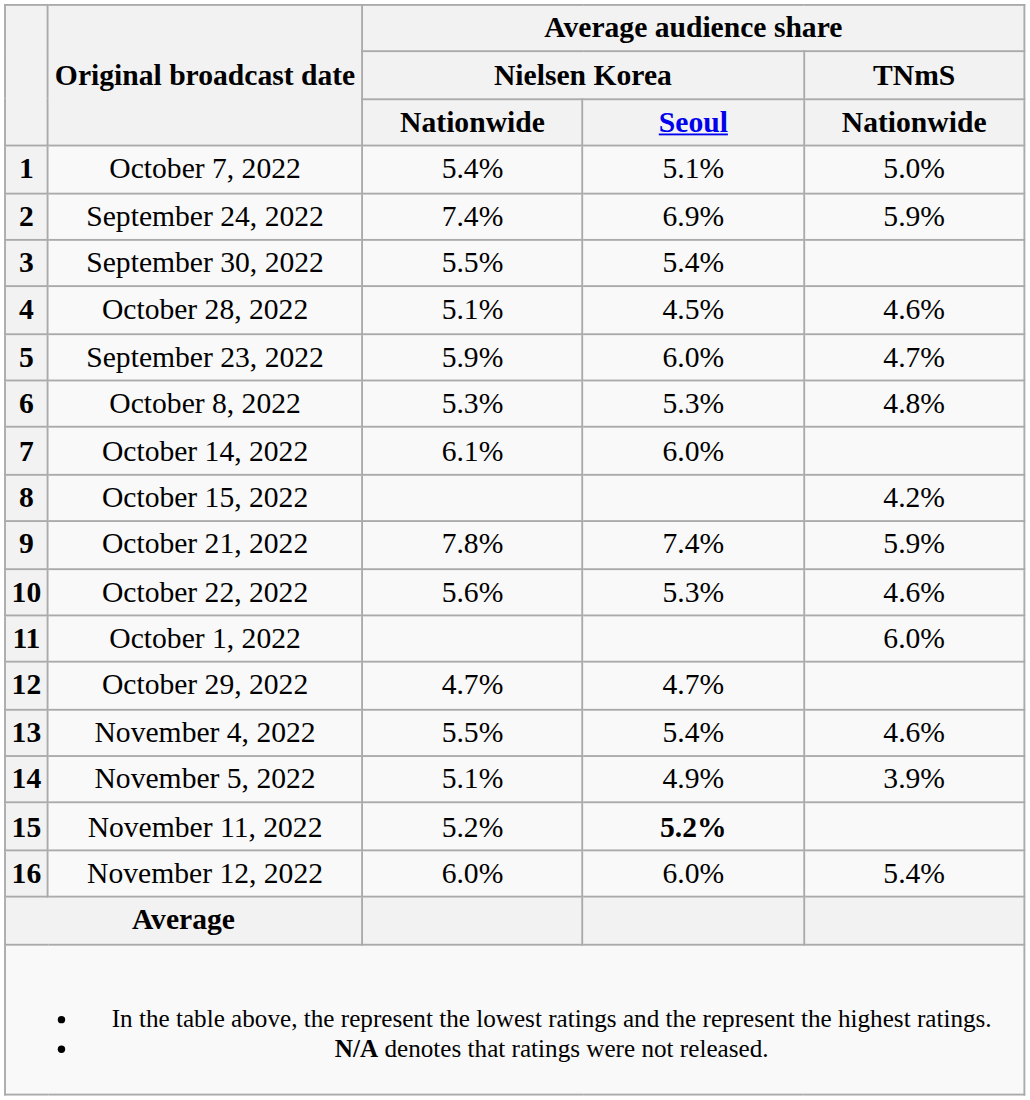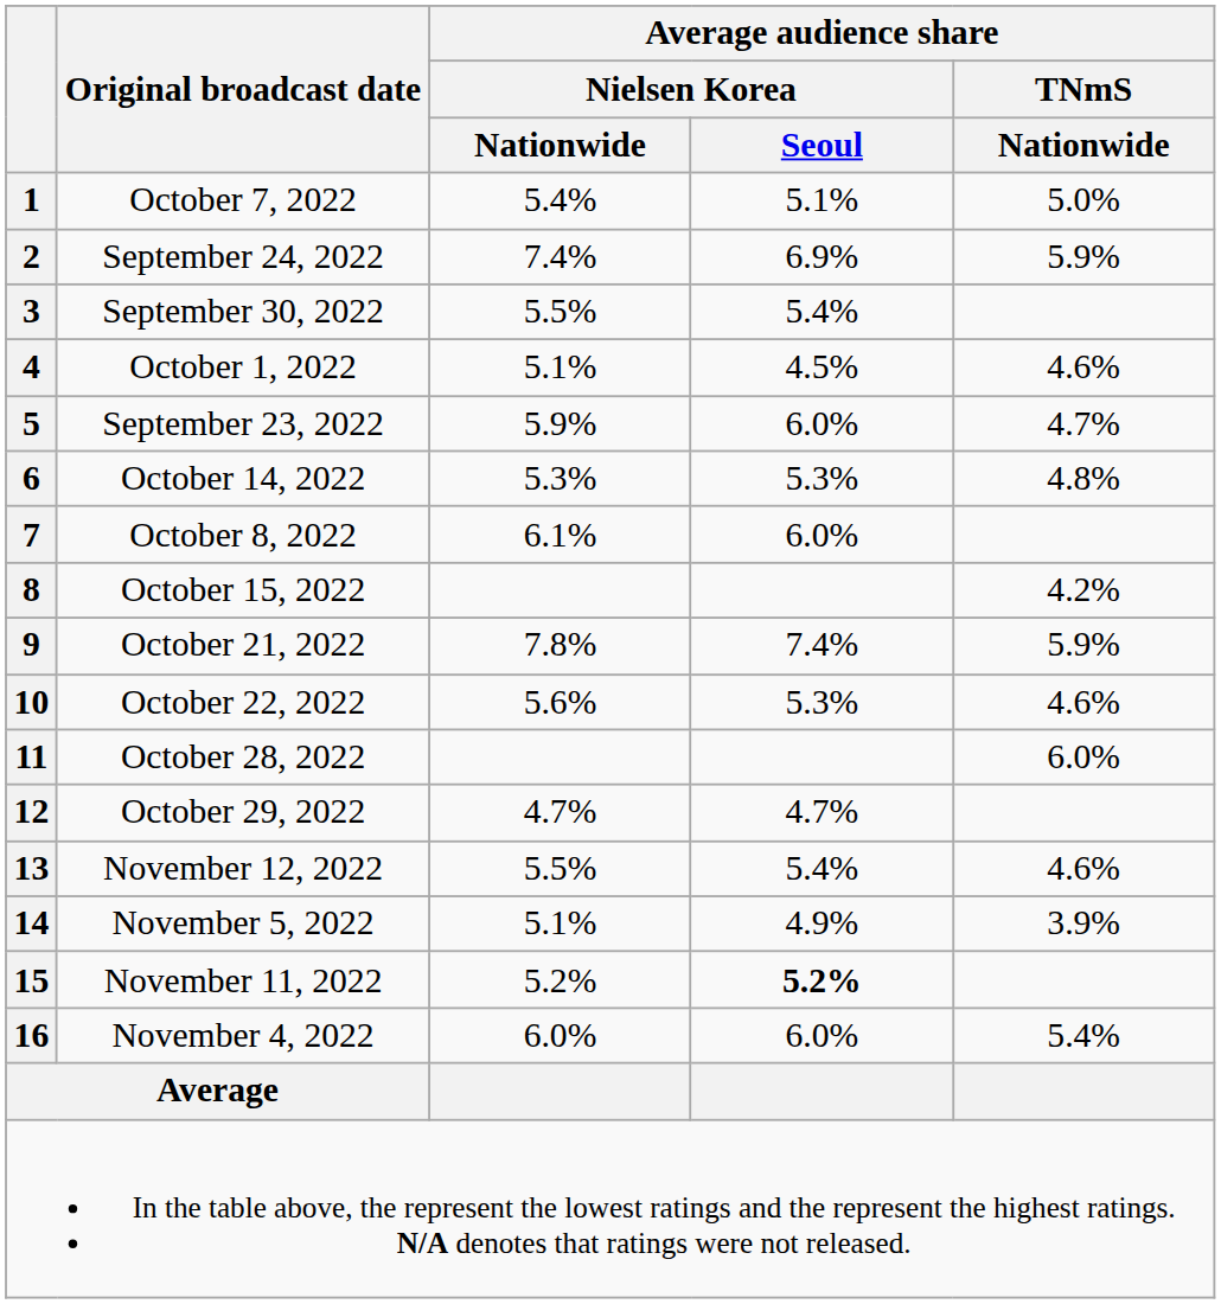 <table class="wikitable" style="text-align:center; max-width:600px; margin-left:auto; margin-right:auto">
 <tr Average TV viewership ratings>
 <th scope="col" rowspan="3"></th>
 <th scope="col" rowspan="3">Original broadcast date</th>
 <th scope="col" colspan="3">Average audience share</th>
 </tr>
 <tr>
 <th scope="col" colspan="2">Nielsen Korea</th>
 <th scope="col">TNmS</th>
 </tr>
 <tr>
 <th scope="col" style="width:7em">Nationwide</th>
 <th scope="col" style="width:7em"><a href='#'>Seoul</a></th>
 <th scope="col" style="width:7em">Nationwide</th>
 </tr>
 <tr>
 <th scope="col">1</th>
 <td>October 7, 2022</td>
 <td>5.4% </td>
 <td>5.1% </td>
 <td>5.0% </td>
 </tr>
 <tr>
 <th scope="col">2</th>
 <td>September 24, 2022</td>
 <td>7.4% </td>
 <td>6.9% </td>
 <td>5.9% </td>
 </tr>
 <tr>
 <th scope="col">3</th>
 <td>September 30, 2022</td>
 <td>5.5% </td>
 <td>5.4% </td>
 <td></td>
 </tr>
 <tr>
 <th scope="col">4</th>
-<td>October 28, 2022</td>
+<td>October 1, 2022</td>
 <td>5.1% </td>
 <td>4.5% </td>
 <td>4.6% </td>
 </tr>
 <tr>
 <th scope="col">5</th>
 <td>September 23, 2022</td>
 <td>5.9% </td>
 <td>6.0% </td>
 <td>4.7% </td>
 </tr>
 <tr>
 <th scope="col">6</th>
-<td>October 8, 2022</td>
+<td>October 14, 2022</td>
 <td>5.3% </td>
 <td>5.3% </td>
 <td>4.8% </td>
 </tr>
 <tr>
 <th scope="col">7</th>
-<td>October 14, 2022</td>
+<td>October 8, 2022</td>
 <td>6.1% </td>
 <td>6.0% </td>
 <td><strong></strong> </td>
 </tr>
 <tr>
 <th scope="col">8</th>
 <td>October 15, 2022</td>
 <td><strong></strong> </td>
 <td><strong></strong> </td>
 <td>4.2% </td>
 </tr>
 <tr>
 <th scope="col">9</th>
 <td>October 21, 2022</td>
 <td>7.8% </td>
 <td>7.4% </td>
 <td>5.9% </td>
 </tr>
 <tr>
 <th scope="col">10</th>
 <td>October 22, 2022</td>
 <td>5.6% </td>
 <td>5.3% </td>
 <td>4.6% </td>
 </tr>
 <tr>
 <th scope="col">11</th>
-<td>October 1, 2022</td>
+<td>October 28, 2022</td>
 <td><strong></strong> </td>
 <td><strong></strong> </td>
 <td>6.0% </td>
 </tr>
 <tr>
 <th scope="col">12</th>
 <td>October 29, 2022</td>
 <td>4.7% </td>
 <td>4.7% </td>
 <td><strong></strong> </td>
 </tr>
 <tr>
 <th scope="col">13</th>
-<td>November 4, 2022</td>
+<td>November 12, 2022</td>
 <td>5.5% </td>
 <td>5.4% </td>
 <td>4.6% </td>
 </tr>
 <tr>
 <th scope="col">14</th>
 <td>November 5, 2022</td>
 <td>5.1% </td>
 <td>4.9% </td>
 <td>3.9% </td>
 </tr>
 <tr>
 <th scope="col">15</th>
 <td>November 11, 2022</td>
 <td>5.2% </td>
 <td><strong>5.2% </strong></td>
 <td></td>
 </tr>
 <tr>
 <th>16</th>
-<td>November 12, 2022</td>
+<td>November 4, 2022</td>
 <td>6.0% </td>
 <td>6.0% </td>
 <td>5.4% </td>
 </tr>
 <tr>
 <th scope="col" colspan="2">Average</th>
 <th scope="col"></th>
 <th scope="col"></th>
 <th scope="col"></th>
 </tr>
 <tr>
 <td colspan="6" style="font-size:85%"><br><ul><li>In the table above, the <strong></strong> represent the lowest ratings and the <strong></strong> represent the highest ratings.</li><li><strong>N/A</strong> denotes that ratings were not released.</li></ul></td>
 </tr>
 </table>
